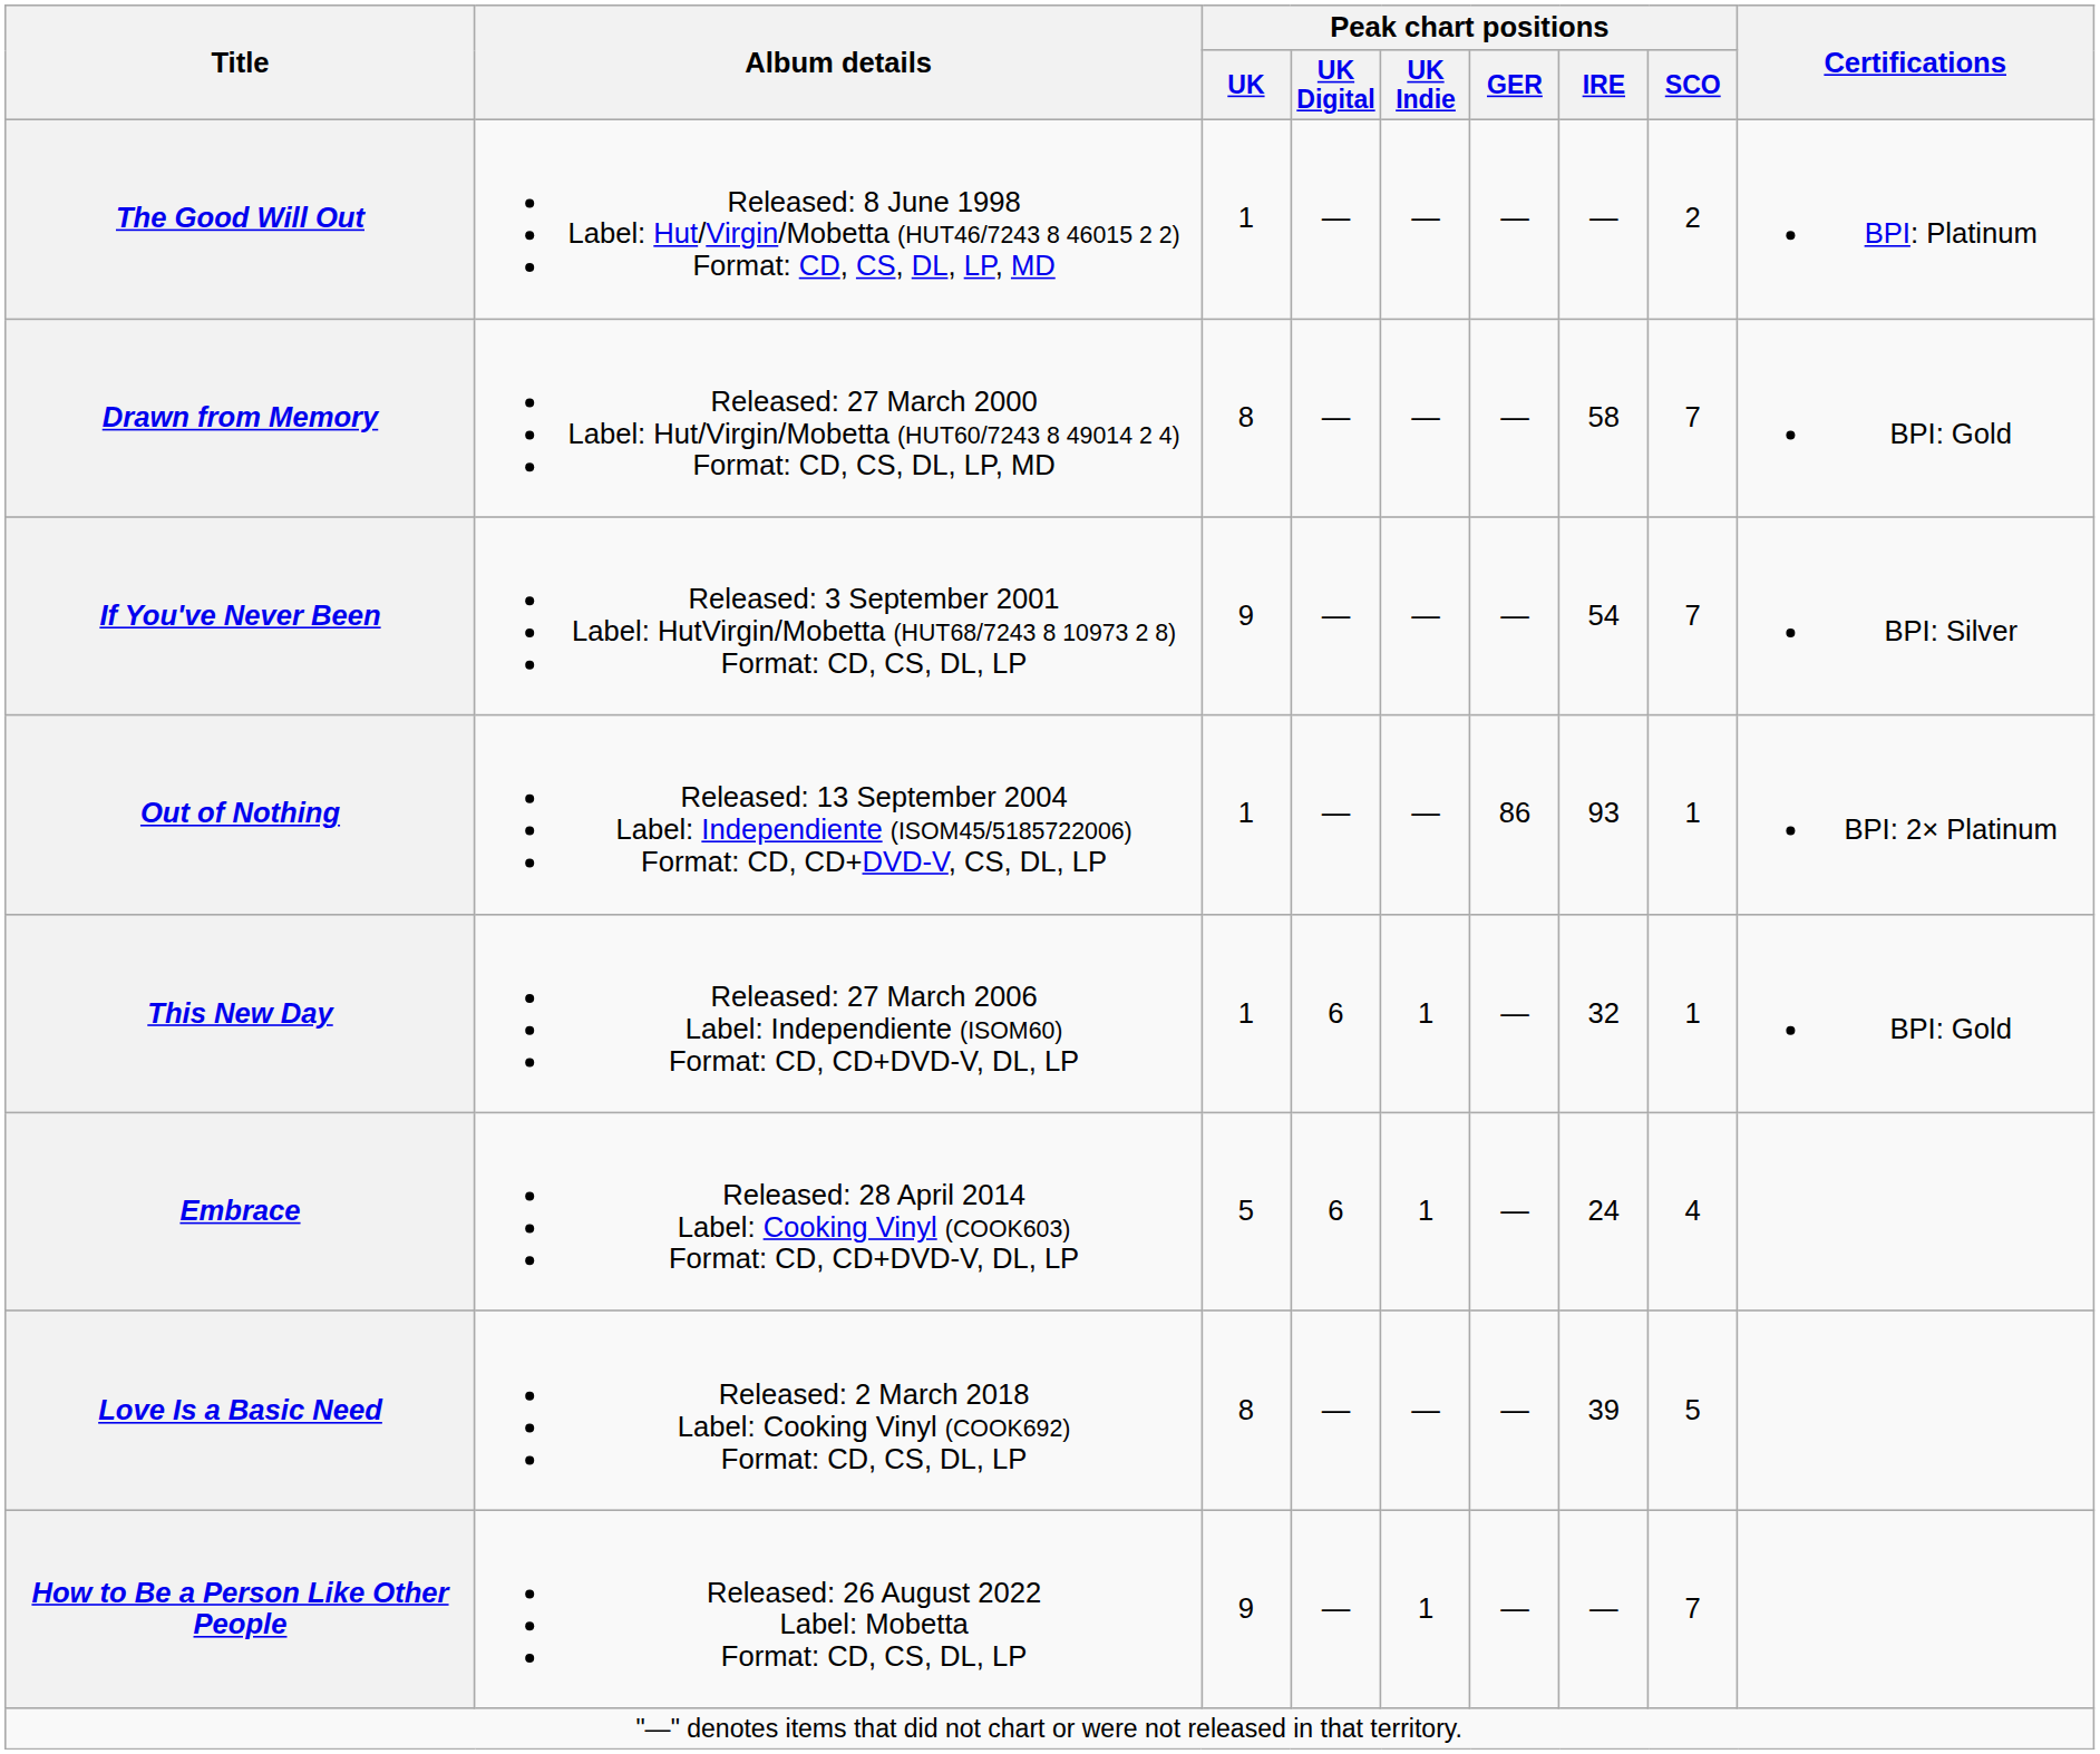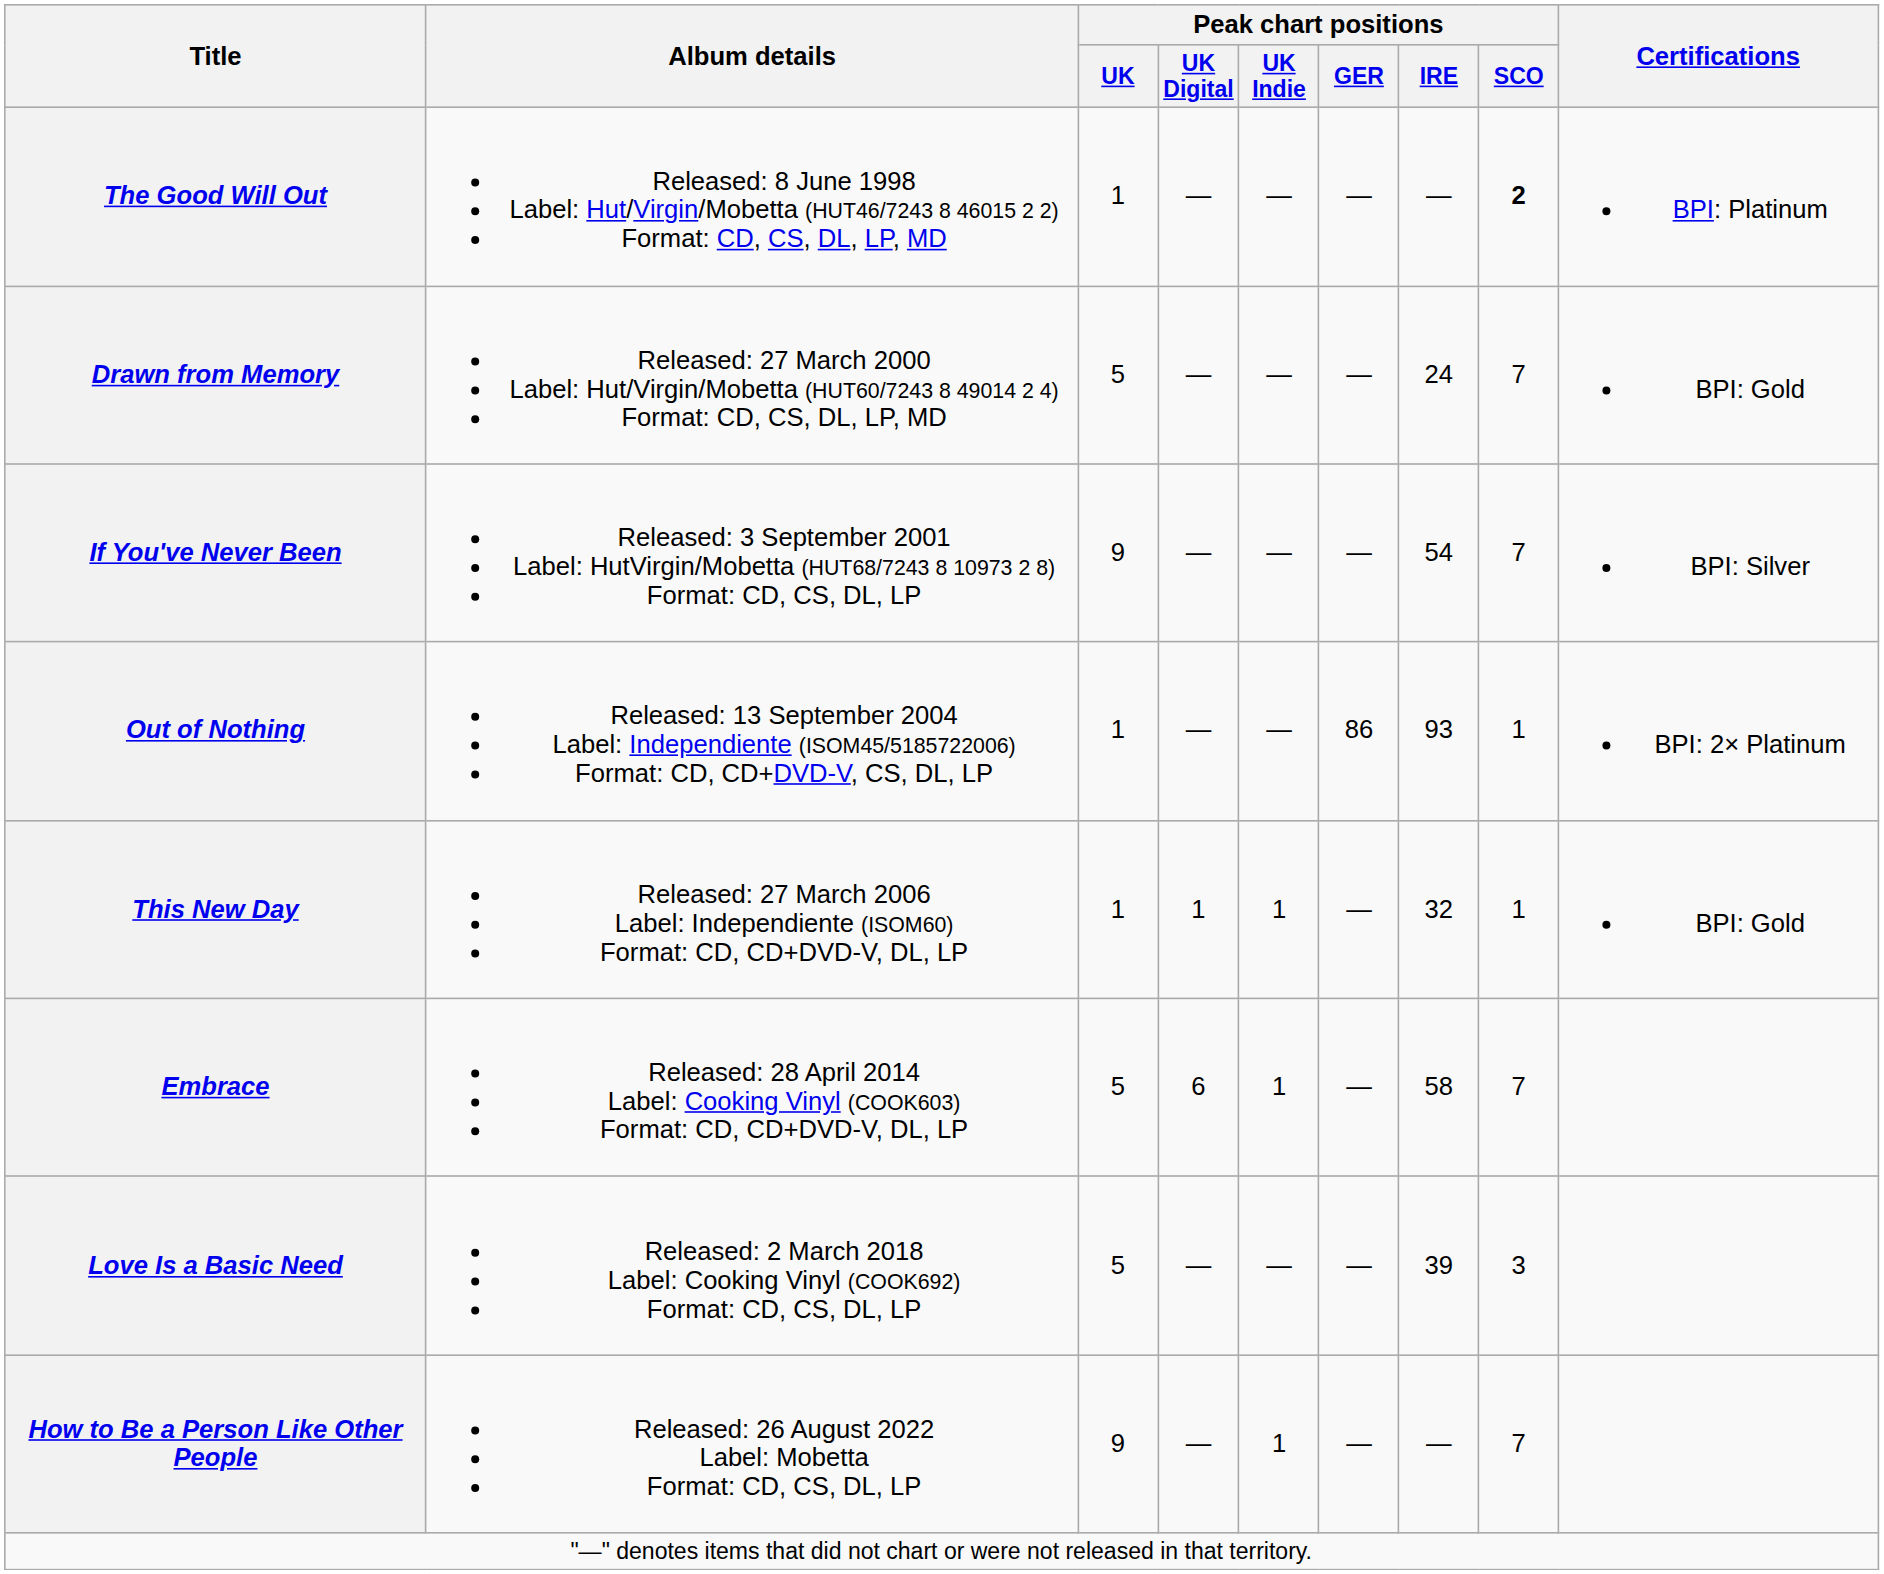 <table class="wikitable plainrowheaders" style="text-align:center;">
 <tr>
 <th scope="col" rowspan="2" style="width:16em;">Title</th>
 <th scope="col" rowspan="2" style="width:25em;">Album details</th>
 <th scope="col" colspan="6">Peak chart positions</th>
 <th rowspan="2" style="width:12em;"><a href='#'>Certifications</a></th>
 </tr>
 <tr>
 <th style="width:3em;font-size:90%;"><a href='#'>UK</a><br></th>
 <th style="width:3em;font-size:90%;"><a href='#'>UK<br>Digital</a><br></th>
 <th style="width:3em;font-size:90%;"><a href='#'>UK<br>Indie</a><br></th>
 <th style="width:3em;font-size:90%;"><a href='#'>GER</a><br></th>
 <th style="width:3em;font-size:90%;"><a href='#'>IRE</a><br></th>
 <th style="width:3em;font-size:90%;"><a href='#'>SCO</a><br></th>
 </tr>
 <tr>
 <th scope="row"><em><a href='#'>The Good Will Out</a></em></th>
 <td><br><ul><li>Released: 8 June 1998</li><li>Label: <a href='#'>Hut</a>/<a href='#'>Virgin</a>/Mobetta <small>(HUT46/7243 8 46015 2 2)</small></li><li>Format: <a href='#'>CD</a>, <a href='#'>CS</a>, <a href='#'>DL</a>, <a href='#'>LP</a>, <a href='#'>MD</a></li></ul></td>
 <td>1</td>
 <td>—</td>
 <td>—</td>
 <td>—</td>
 <td>—</td>
-<td>2</td>
+<td><strong>2</strong></td>
 <td><br><ul><li><a href='#'>BPI</a>: Platinum</li></ul></td>
 </tr>
 <tr>
 <th scope="row"><em><a href='#'>Drawn from Memory</a></em></th>
 <td><br><ul><li>Released: 27 March 2000</li><li>Label: Hut/Virgin/Mobetta <small>(HUT60/7243 8 49014 2 4)</small></li><li>Format: CD, CS, DL, LP, MD</li></ul></td>
-<td>8</td>
+<td>5</td>
 <td>—</td>
 <td>—</td>
 <td>—</td>
-<td>58</td>
+<td>24</td>
 <td>7</td>
 <td><br><ul><li>BPI: Gold</li></ul></td>
 </tr>
 <tr>
 <th scope="row"><em><a href='#'>If You've Never Been</a></em></th>
 <td><br><ul><li>Released: 3 September 2001</li><li>Label: HutVirgin/Mobetta <small>(HUT68/7243 8 10973 2 8)</small></li><li>Format: CD, CS, DL, LP</li></ul></td>
 <td>9</td>
 <td>—</td>
 <td>—</td>
 <td>—</td>
 <td>54</td>
 <td>7</td>
 <td><br><ul><li>BPI: Silver</li></ul></td>
 </tr>
 <tr>
 <th scope="row"><em><a href='#'>Out of Nothing</a></em></th>
 <td><br><ul><li>Released: 13 September 2004</li><li>Label: <a href='#'>Independiente</a> <small>(ISOM45/5185722006)</small></li><li>Format: CD, CD+<a href='#'>DVD-V</a>, CS, DL, LP</li></ul></td>
 <td>1</td>
 <td>—</td>
 <td>—</td>
 <td>86</td>
 <td>93<br></td>
 <td>1</td>
 <td><br><ul><li>BPI: 2× Platinum</li></ul></td>
 </tr>
 <tr>
 <th scope="row"><em><a href='#'>This New Day</a></em></th>
 <td><br><ul><li>Released: 27 March 2006</li><li>Label: Independiente <small>(ISOM60)</small></li><li>Format: CD, CD+DVD-V, DL, LP</li></ul></td>
 <td>1</td>
-<td>6</td>
+<td>1</td>
 <td>1</td>
 <td>—</td>
 <td>32</td>
 <td>1</td>
 <td><br><ul><li>BPI: Gold</li></ul></td>
 </tr>
 <tr>
 <th scope="row"><em><a href='#'>Embrace</a></em></th>
 <td><br><ul><li>Released: 28 April 2014</li><li>Label: <a href='#'>Cooking Vinyl</a> <small>(COOK603)</small></li><li>Format: CD, CD+DVD-V, DL, LP</li></ul></td>
 <td>5</td>
 <td>6</td>
 <td>1</td>
 <td>—</td>
-<td>24</td>
-<td>4</td>
+<td>58</td>
+<td>7</td>
 <td></td>
 </tr>
 <tr>
 <th scope="row"><em><a href='#'>Love Is a Basic Need</a></em></th>
 <td><br><ul><li>Released: 2 March 2018</li><li>Label: Cooking Vinyl <small>(COOK692)</small></li><li>Format: CD, CS, DL, LP</li></ul></td>
-<td>8</td>
+<td>5</td>
 <td>—</td>
 <td>—</td>
 <td>—</td>
 <td>39</td>
-<td>5</td>
+<td>3</td>
 <td></td>
 </tr>
 <tr>
 <th scope="row"><em><a href='#'>How to Be a Person Like Other People</a></em></th>
 <td><br><ul><li>Released: 26 August 2022</li><li>Label: Mobetta</li><li>Format: CD, CS, DL, LP</li></ul></td>
 <td>9</td>
 <td>—</td>
 <td>1</td>
 <td>—</td>
 <td>—</td>
 <td>7</td>
 <td></td>
 </tr>
 <tr>
 <td align="center" colspan="15" style="font-size:90%">"—" denotes items that did not chart or were not released in that territory.</td>
 </tr>
 </table>
